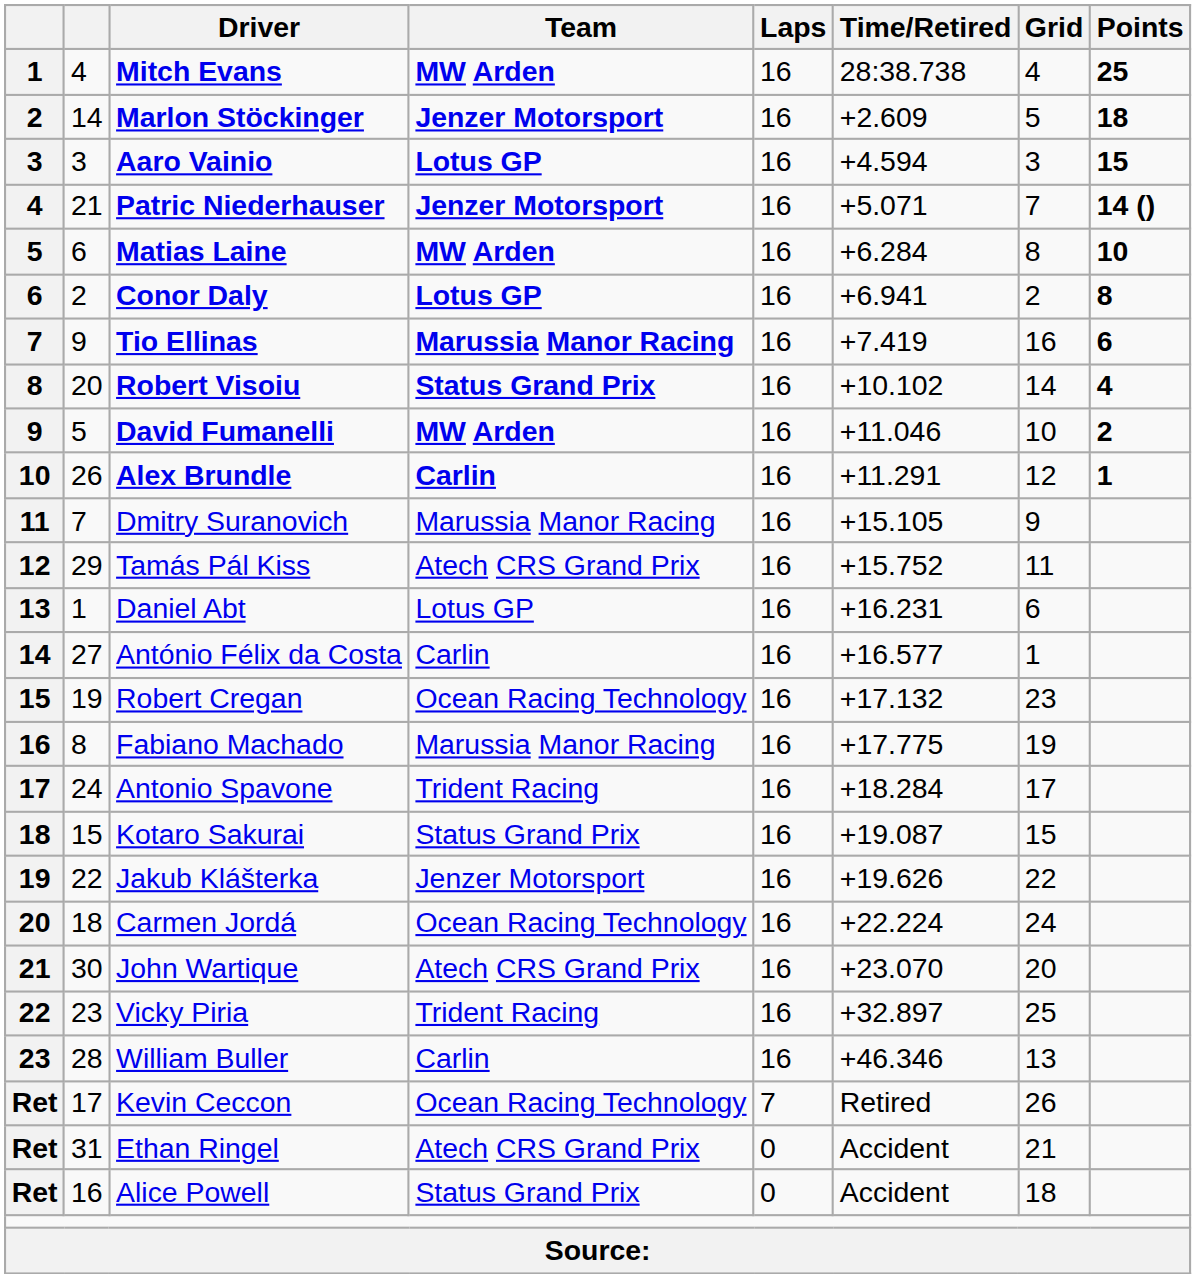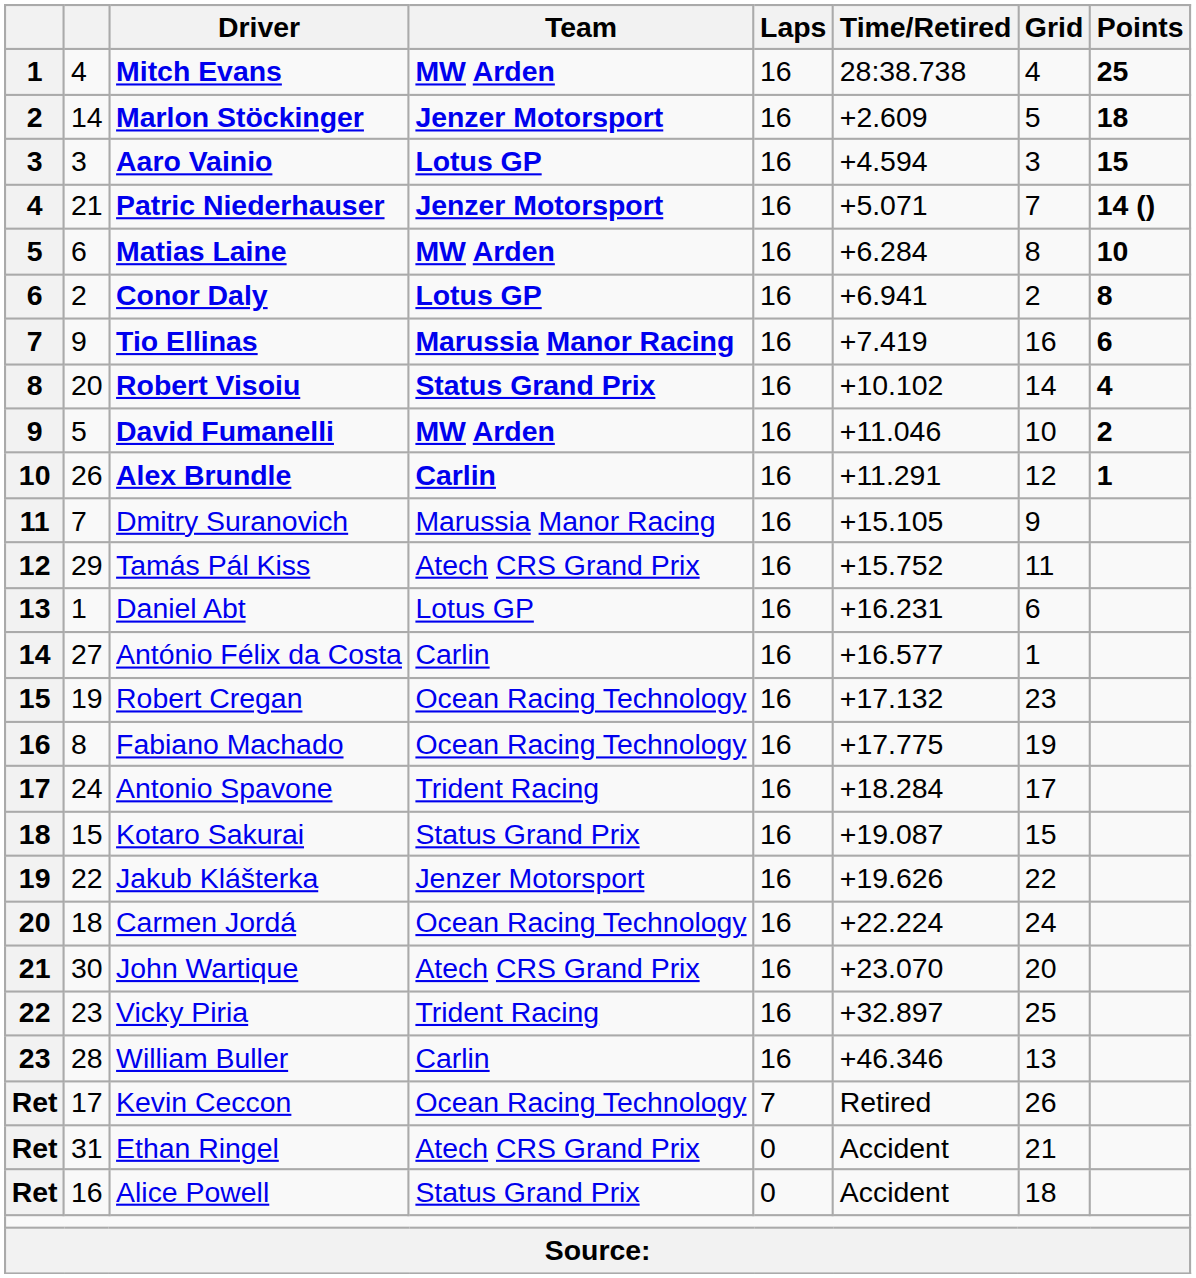 <table class="wikitable" style="font-size:85%">
 <tr>
 <th></th>
 <th></th>
 <th>Driver</th>
 <th>Team</th>
 <th>Laps</th>
 <th>Time/Retired</th>
 <th>Grid</th>
 <th>Points</th>
 </tr>
 <tr>
 <th>1</th>
 <td>4</td>
 <td> <strong><a href='#'>Mitch Evans</a></strong></td>
 <td><strong><a href='#'>MW</a> <a href='#'>Arden</a></strong></td>
 <td>16</td>
 <td>28:38.738</td>
 <td>4</td>
 <td><strong>25</strong></td>
 </tr>
 <tr>
 <th>2</th>
 <td>14</td>
 <td> <strong><a href='#'>Marlon Stöckinger</a></strong></td>
 <td><strong><a href='#'>Jenzer Motorsport</a></strong></td>
 <td>16</td>
 <td>+2.609</td>
 <td>5</td>
 <td><strong>18</strong></td>
 </tr>
 <tr>
 <th>3</th>
 <td>3</td>
 <td> <strong><a href='#'>Aaro Vainio</a></strong></td>
 <td><strong><a href='#'>Lotus GP</a></strong></td>
 <td>16</td>
 <td>+4.594</td>
 <td>3</td>
 <td><strong>15</strong></td>
 </tr>
 <tr>
 <th>4</th>
 <td>21</td>
 <td> <strong><a href='#'>Patric Niederhauser</a></strong></td>
 <td><strong><a href='#'>Jenzer Motorsport</a></strong></td>
 <td>16</td>
 <td>+5.071</td>
 <td>7</td>
 <td><strong>14 ()</strong></td>
 </tr>
 <tr>
 <th>5</th>
 <td>6</td>
 <td> <strong><a href='#'>Matias Laine</a></strong></td>
 <td><strong><a href='#'>MW</a> <a href='#'>Arden</a></strong></td>
 <td>16</td>
 <td>+6.284</td>
 <td>8</td>
 <td><strong>10</strong></td>
 </tr>
 <tr>
 <th>6</th>
 <td>2</td>
 <td> <strong><a href='#'>Conor Daly</a></strong></td>
 <td><strong><a href='#'>Lotus GP</a></strong></td>
 <td>16</td>
 <td>+6.941</td>
 <td>2</td>
 <td><strong>8</strong></td>
 </tr>
 <tr>
 <th>7</th>
 <td>9</td>
 <td> <strong><a href='#'>Tio Ellinas</a></strong></td>
 <td><strong><a href='#'>Marussia</a> <a href='#'>Manor Racing</a></strong></td>
 <td>16</td>
 <td>+7.419</td>
 <td>16</td>
 <td><strong>6</strong></td>
 </tr>
 <tr>
 <th>8</th>
 <td>20</td>
 <td> <strong><a href='#'>Robert Visoiu</a></strong></td>
 <td><strong><a href='#'>Status Grand Prix</a></strong></td>
 <td>16</td>
 <td>+10.102</td>
 <td>14</td>
 <td><strong>4</strong></td>
 </tr>
 <tr>
 <th>9</th>
 <td>5</td>
 <td> <strong><a href='#'>David Fumanelli</a></strong></td>
 <td><strong><a href='#'>MW</a> <a href='#'>Arden</a></strong></td>
 <td>16</td>
 <td>+11.046</td>
 <td>10</td>
 <td><strong>2</strong></td>
 </tr>
 <tr>
 <th>10</th>
 <td>26</td>
 <td> <strong><a href='#'>Alex Brundle</a></strong></td>
 <td><strong><a href='#'>Carlin</a></strong></td>
 <td>16</td>
 <td>+11.291</td>
 <td>12</td>
 <td><strong>1</strong></td>
 </tr>
 <tr>
 <th>11</th>
 <td>7</td>
 <td> <a href='#'>Dmitry Suranovich</a></td>
 <td><a href='#'>Marussia</a> <a href='#'>Manor Racing</a></td>
 <td>16</td>
 <td>+15.105</td>
 <td>9</td>
 <td></td>
 </tr>
 <tr>
 <th>12</th>
 <td>29</td>
 <td> <a href='#'>Tamás Pál Kiss</a></td>
 <td><a href='#'>Atech</a> <a href='#'>CRS Grand Prix</a></td>
 <td>16</td>
 <td>+15.752</td>
 <td>11</td>
 <td></td>
 </tr>
 <tr>
 <th>13</th>
 <td>1</td>
 <td> <a href='#'>Daniel Abt</a></td>
 <td><a href='#'>Lotus GP</a></td>
 <td>16</td>
 <td>+16.231</td>
 <td>6</td>
 <td></td>
 </tr>
 <tr>
 <th>14</th>
 <td>27</td>
 <td> <a href='#'>António Félix da Costa</a></td>
 <td><a href='#'>Carlin</a></td>
 <td>16</td>
 <td>+16.577</td>
 <td>1</td>
 <td><strong></strong></td>
 </tr>
 <tr>
 <th>15</th>
 <td>19</td>
 <td> <a href='#'>Robert Cregan</a></td>
 <td><a href='#'>Ocean Racing Technology</a></td>
 <td>16</td>
 <td>+17.132</td>
 <td>23</td>
 <td></td>
 </tr>
 <tr>
 <th>16</th>
 <td>8</td>
 <td> <a href='#'>Fabiano Machado</a></td>
-<td><a href='#'>Marussia</a> <a href='#'>Manor Racing</a></td>
+<td><a href='#'>Ocean Racing Technology</a></td>
 <td>16</td>
 <td>+17.775</td>
 <td>19</td>
 <td></td>
 </tr>
 <tr>
 <th>17</th>
 <td>24</td>
 <td> <a href='#'>Antonio Spavone</a></td>
 <td><a href='#'>Trident Racing</a></td>
 <td>16</td>
 <td>+18.284</td>
 <td>17</td>
 <td></td>
 </tr>
 <tr>
 <th>18</th>
 <td>15</td>
 <td> <a href='#'>Kotaro Sakurai</a></td>
 <td><a href='#'>Status Grand Prix</a></td>
 <td>16</td>
 <td>+19.087</td>
 <td>15</td>
 <td></td>
 </tr>
 <tr>
 <th>19</th>
 <td>22</td>
 <td> <a href='#'>Jakub Klášterka</a></td>
 <td><a href='#'>Jenzer Motorsport</a></td>
 <td>16</td>
 <td>+19.626</td>
 <td>22</td>
 <td></td>
 </tr>
 <tr>
 <th>20</th>
 <td>18</td>
 <td> <a href='#'>Carmen Jordá</a></td>
 <td><a href='#'>Ocean Racing Technology</a></td>
 <td>16</td>
 <td>+22.224</td>
 <td>24</td>
 <td></td>
 </tr>
 <tr>
 <th>21</th>
 <td>30</td>
 <td> <a href='#'>John Wartique</a></td>
 <td><a href='#'>Atech</a> <a href='#'>CRS Grand Prix</a></td>
 <td>16</td>
 <td>+23.070</td>
 <td>20</td>
 <td></td>
 </tr>
 <tr>
 <th>22</th>
 <td>23</td>
 <td> <a href='#'>Vicky Piria</a></td>
 <td><a href='#'>Trident Racing</a></td>
 <td>16</td>
 <td>+32.897</td>
 <td>25</td>
 <td></td>
 </tr>
 <tr>
 <th>23</th>
 <td>28</td>
 <td> <a href='#'>William Buller</a></td>
 <td><a href='#'>Carlin</a></td>
 <td>16</td>
 <td>+46.346</td>
 <td>13</td>
 <td></td>
 </tr>
 <tr>
 <th>Ret</th>
 <td>17</td>
 <td> <a href='#'>Kevin Ceccon</a></td>
 <td><a href='#'>Ocean Racing Technology</a></td>
 <td>7</td>
 <td>Retired</td>
 <td>26</td>
 <td></td>
 </tr>
 <tr>
 <th>Ret</th>
 <td>31</td>
 <td> <a href='#'>Ethan Ringel</a></td>
 <td><a href='#'>Atech</a> <a href='#'>CRS Grand Prix</a></td>
 <td>0</td>
 <td>Accident</td>
 <td>21</td>
 <td></td>
 </tr>
 <tr>
 <th>Ret</th>
 <td>16</td>
 <td> <a href='#'>Alice Powell</a></td>
 <td><a href='#'>Status Grand Prix</a></td>
 <td>0</td>
 <td>Accident</td>
 <td>18</td>
 <td></td>
 </tr>
 <tr>
 <td colspan=8></td>
 </tr>
 <tr>
 <th colspan=8>Source:</th>
 </tr>
 <tr>
 </tr>
 </table>
